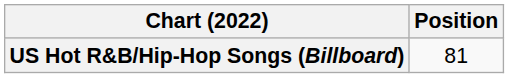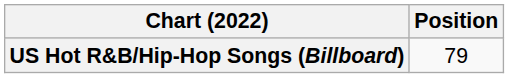 <table class="wikitable plainrowheaders" style="text-align:center">
 <tr>
 <th scope="col">Chart (2022)</th>
 <th scope="col">Position</th>
 </tr>
 <tr>
 <th scope="row">US Hot R&B/Hip-Hop Songs (<em>Billboard</em>)</th>
-<td>81</td>
+<td>79</td>
 </tr>
 </table>
